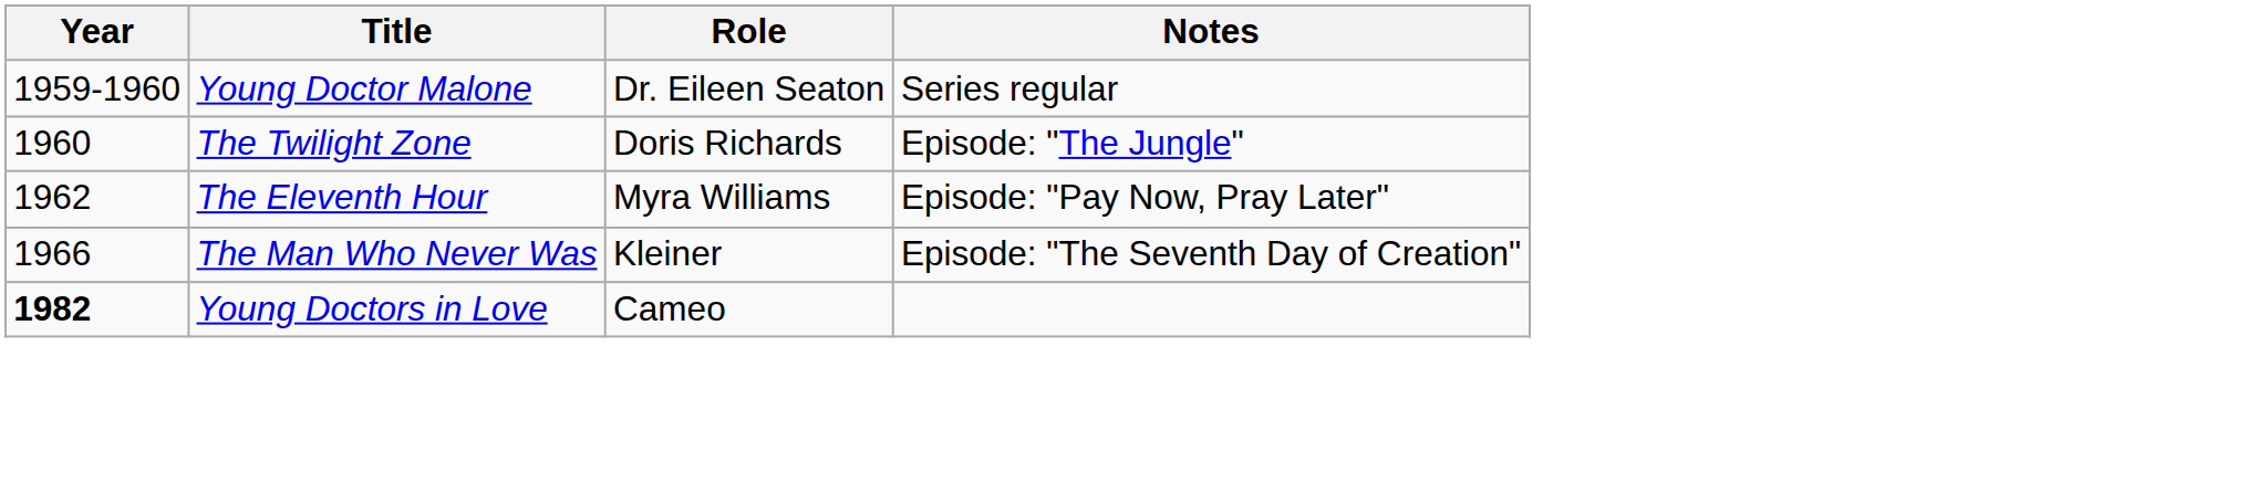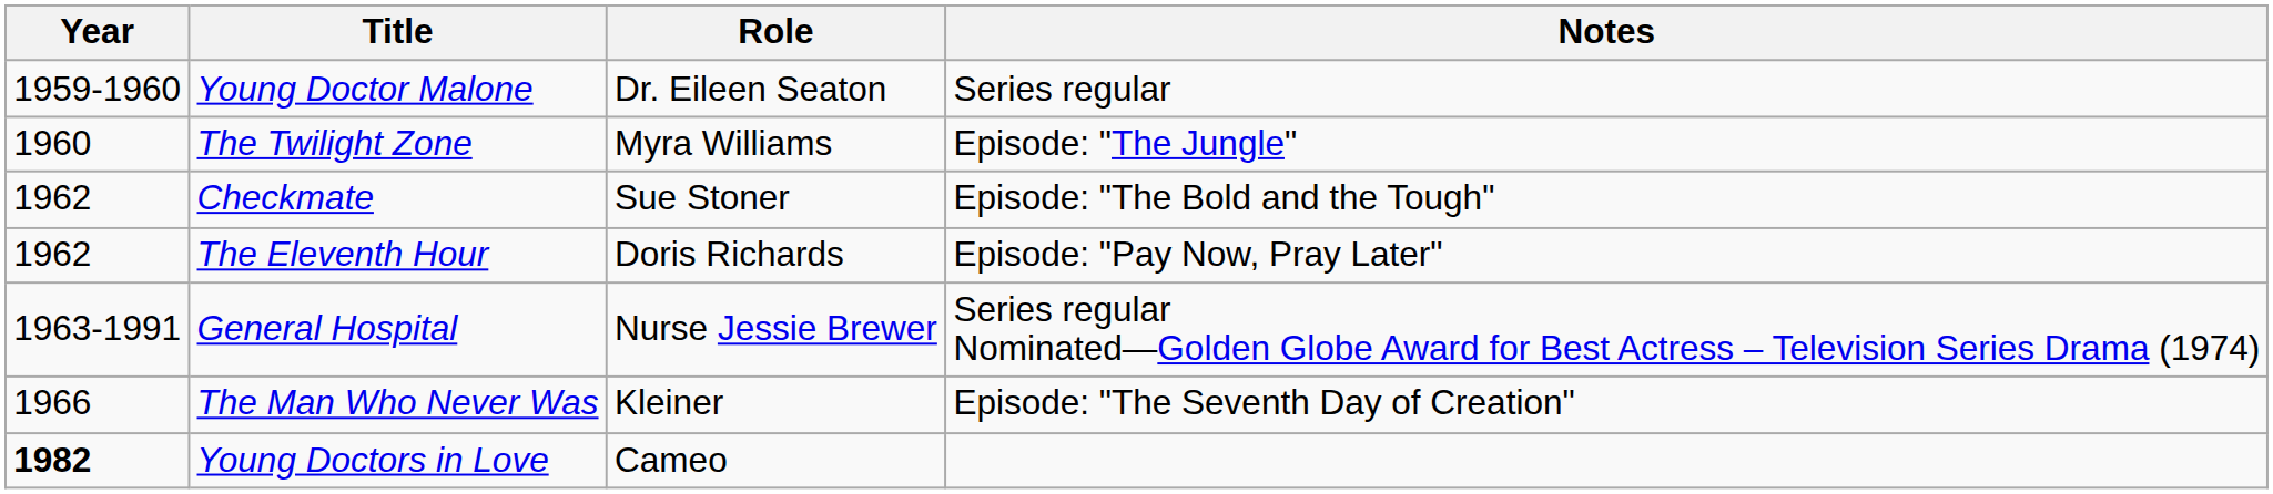 <table class="wikitable sortable">
 <tr>
 <th>Year</th>
 <th>Title</th>
 <th>Role</th>
 <th class="unsortable">Notes</th>
 </tr>
 <tr>
 <td>1959-1960</td>
 <td><em><a href='#'>Young Doctor Malone</a></em></td>
 <td>Dr. Eileen Seaton</td>
 <td>Series regular</td>
 </tr>
 <tr>
 <td>1960</td>
 <td><em><a href='#'>The Twilight Zone</a></em></td>
-<td>Doris Richards</td>
+<td>Myra Williams</td>
 <td>Episode: "<a href='#'>The Jungle</a>"</td>
 </tr>
 <tr>
 <td>1962</td>
+<td><em><a href='#'>Checkmate</a></em></td>
+<td>Sue Stoner</td>
+<td>Episode: "The Bold and the Tough"</td>
+</tr>
+<tr>
+<td>1962</td>
 <td><em><a href='#'>The Eleventh Hour</a></em></td>
-<td>Myra Williams</td>
+<td>Doris Richards</td>
 <td>Episode: "Pay Now, Pray Later"</td>
+</tr>
+<tr>
+<td>1963-1991</td>
+<td><em><a href='#'>General Hospital</a></em></td>
+<td>Nurse <a href='#'>Jessie Brewer</a></td>
+<td>Series regular<br>Nominated—<a href='#'>Golden Globe Award for Best Actress – Television Series Drama</a> (1974)</td>
 </tr>
 <tr>
 <td>1966</td>
 <td><em><a href='#'>The Man Who Never Was</a></em></td>
 <td>Kleiner</td>
 <td>Episode: "The Seventh Day of Creation"</td>
 </tr>
 <tr>
 <td><strong>1982</strong></td>
 <td><em><a href='#'>Young Doctors in Love</a></em></td>
 <td>Cameo</td>
 <td></td>
 </tr>
 </table>
